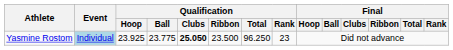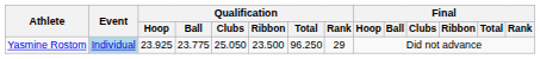 <table class=wikitable style="font-size:90%">
 <tr>
 <th scope="col" rowspan=2>Athlete</th>
 <th scope="col" rowspan=2>Event</th>
 <th scope="col" colspan=6>Qualification</th>
 <th scope="col" colspan=6>Final</th>
 </tr>
 <tr style="font-size:95%">
 <th scope="col">Hoop</th>
 <th scope="col">Ball</th>
 <th scope="col">Clubs</th>
 <th scope="col">Ribbon</th>
 <th scope="col">Total</th>
 <th scope="col">Rank</th>
 <th scope="col">Hoop</th>
 <th scope="col">Ball</th>
 <th scope="col">Clubs</th>
 <th scope="col">Ribbon</th>
 <th scope="col">Total</th>
 <th scope="col">Rank</th>
 </tr>
 <tr align=center>
 <td align=left><a href='#'>Yasmine Rostom</a></td>
 <td align=left style="background: lightblue;"><a href='#'>Individual</a></td>
 <td>23.925</td>
 <td>23.775</td>
-<td><strong>25.050</strong></td>
+<td>25.050</td>
 <td>23.500</td>
 <td>96.250</td>
-<td>23</td>
+<td>29</td>
 <td colspan=6>Did not advance</td>
 </tr>
 </table>
